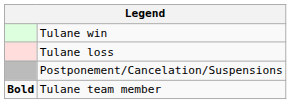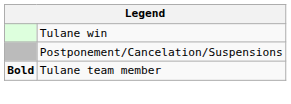 <table class="wikitable" style="font-size:90%">
 <tr>
 <th colspan="2">Legend</th>
 </tr>
 <tr>
 <td bgcolor="#ddffdd"> </td>
 <td>Tulane win</td>
-</tr>
-<tr>
-<td bgcolor="#ffdddd"> </td>
-<td>Tulane loss</td>
 </tr>
 <tr>
 <td bgcolor="#bbbbbb"> </td>
 <td>Postponement/Cancelation/Suspensions</td>
 </tr>
 <tr>
 <td><strong>Bold</strong></td>
 <td>Tulane team member</td>
 </tr>
 </table>
